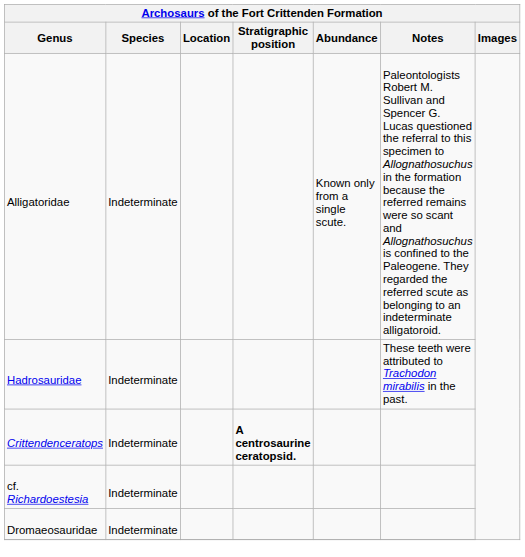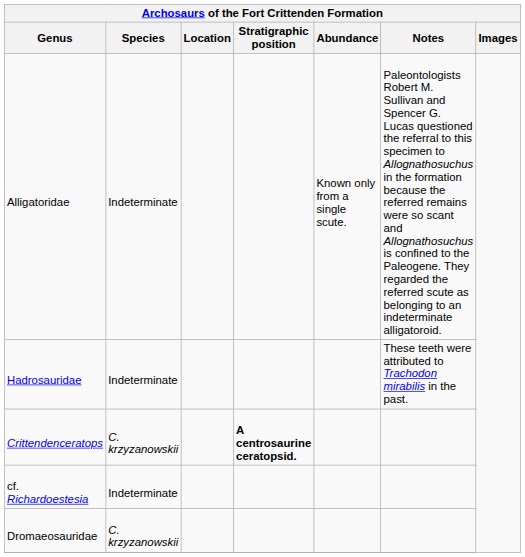 <table class="wikitable" align="center" width="100%">
 <tr>
 <th colspan="7" align="center"><strong><a href='#'>Archosaurs</a> of the Fort Crittenden Formation</strong></th>
 </tr>
 <tr>
 <th>Genus</th>
 <th>Species</th>
 <th>Location</th>
 <th>Stratigraphic position</th>
 <th width="25%">Abundance</th>
 <th width="25%">Notes</th>
 <th>Images</th>
 </tr>
 <tr>
 <td><br>Alligatoridae</td>
 <td><br>Indeterminate</td>
 <td></td>
 <td></td>
 <td><br>Known only from a single scute.</td>
 <td><br>Paleontologists Robert M. Sullivan and Spencer G. Lucas questioned the referral to this specimen to <em>Allognathosuchus</em> in the formation because the referred remains were so scant and <em>Allognathosuchus</em> is confined to the Paleogene. They regarded the referred scute as belonging to an indeterminate alligatoroid.</td>
 <td rowspan="99"><br></td>
 </tr>
 <tr>
 <td><br><a href='#'>Hadrosauridae</a></td>
 <td><br>Indeterminate</td>
 <td></td>
 <td></td>
 <td></td>
 <td>These teeth were attributed to <em><a href='#'>Trachodon mirabilis</a></em> in the past.</td>
 </tr>
 <tr>
 <td><br><em><a href='#'>Crittendenceratops</a></em></td>
-<td><br>Indeterminate</td>
+<td><br><em>C. krzyzanowskii</em></td>
 <td></td>
 <td><strong><br>A centrosaurine ceratopsid.</strong></td>
 <td></td>
 <td></td>
 </tr>
 <tr>
 <td><br>cf. <em><a href='#'>Richardoestesia</a></em></td>
 <td><br>Indeterminate</td>
 <td></td>
 <td></td>
 <td></td>
 <td></td>
 </tr>
 <tr>
 <td><br>Dromaeosauridae</td>
-<td><br>Indeterminate</td>
+<td><br><em>C. krzyzanowskii</em></td>
 <td></td>
 <td></td>
 <td></td>
 <td></td>
 </tr>
 <tr>
 </tr>
 </table>
